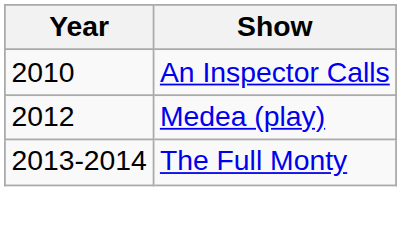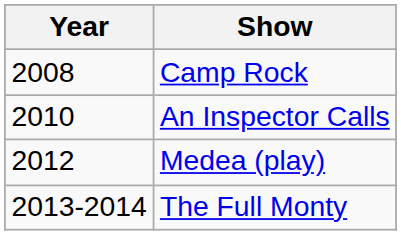 <table class="wikitable plainrowheaders sortable">
 <tr>
 <th>Year</th>
 <th>Show</th>
+</tr>
+<tr>
+<td>2008</td>
+<td><a href='#'>Camp Rock</a></td>
 </tr>
 <tr>
 <td>2010</td>
 <td><a href='#'>An Inspector Calls</a></td>
 </tr>
 <tr>
 <td>2012</td>
 <td><a href='#'>Medea (play)</a></td>
 </tr>
 <tr>
 <td>2013-2014</td>
 <td><a href='#'>The Full Monty</a></td>
 </tr>
 </table>
